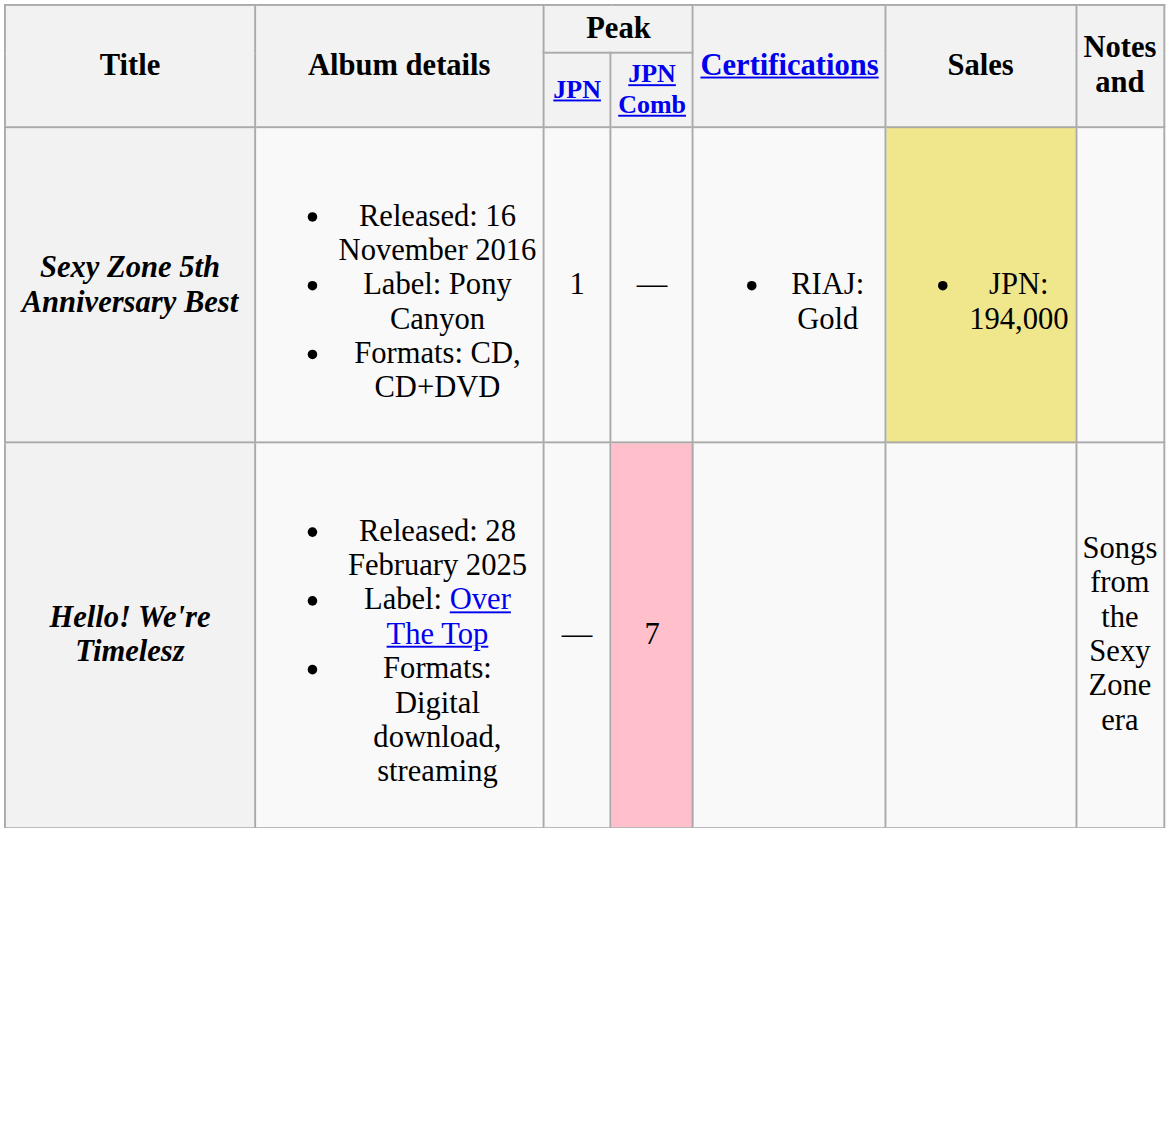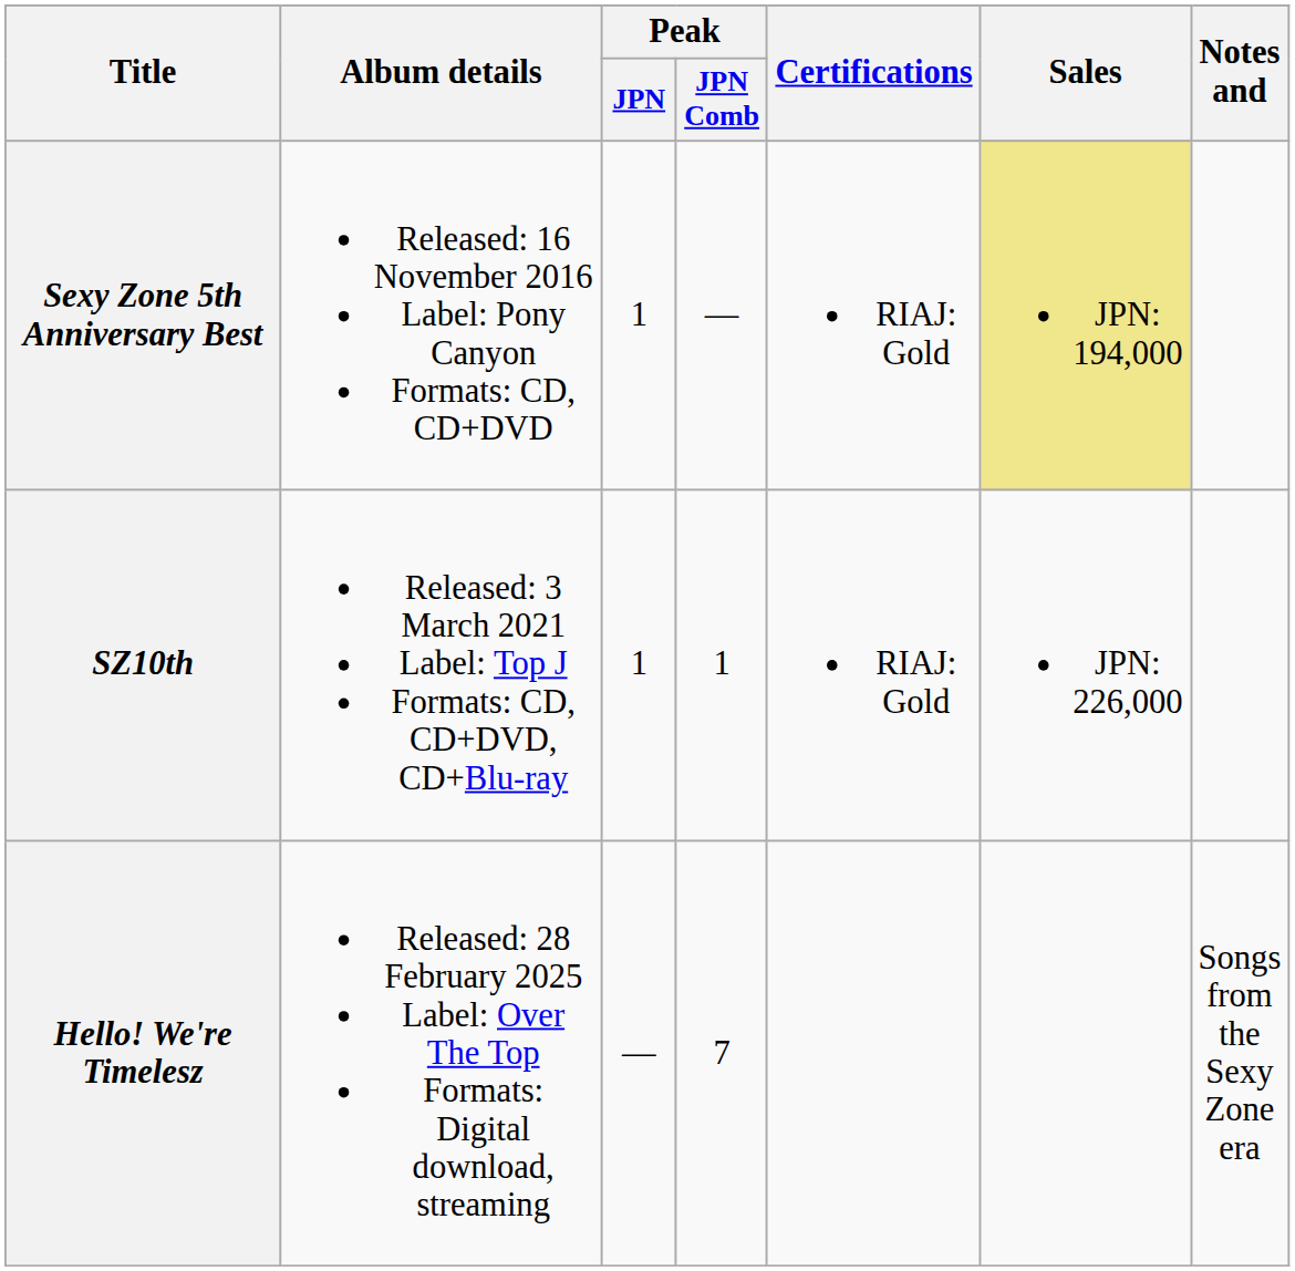 <table class="wikitable plainrowheaders" style="text-align:center;">
 <tr>
 <th scope="col" rowspan="2" style="width:16em;">Title</th>
 <th scope="col" rowspan="2" style="width:16em;">Album details</th>
 <th scope="col" colspan="2">Peak</th>
 <th scope="col" rowspan="2"><a href='#'>Certifications</a></th>
 <th scope="col" rowspan="2">Sales</th>
 <th scope="col" rowspan="2">Notes and </th>
 </tr>
 <tr>
 <th scope="col" style="width:3em;font-size:85%;"><a href='#'>JPN</a><br></th>
 <th scope="col" style="width:3em;font-size:85%;"><a href='#'>JPN<br>Comb</a><br></th>
 </tr>
 <tr>
 <th scope="row"><em>Sexy Zone 5th Anniversary Best</em></th>
 <td><br><ul><li>Released: 16 November 2016</li><li>Label: Pony Canyon</li><li>Formats: CD, CD+DVD</li></ul></td>
 <td>1</td>
 <td>—</td>
 <td><br><ul><li>RIAJ: Gold</li></ul></td>
 <td style="background: khaki;"><br><ul><li>JPN: 194,000</li></ul></td>
 <td></td>
 </tr>
 <tr>
+<th scope="row"><em>SZ10th</em></th>
+<td><br><ul><li>Released: 3 March 2021</li><li>Label: <a href='#'>Top J</a></li><li>Formats: CD, CD+DVD, CD+<a href='#'>Blu-ray</a></li></ul></td>
+<td>1</td>
+<td>1</td>
+<td><br><ul><li>RIAJ: Gold</li></ul></td>
+<td><br><ul><li>JPN: 226,000</li></ul></td>
+<td></td>
+</tr>
+<tr>
 <th scope="row"><em>Hello! We're Timelesz</em></th>
 <td><br><ul><li>Released: 28 February 2025</li><li>Label: <a href='#'>Over The Top</a></li><li>Formats: Digital download, streaming</li></ul></td>
 <td>—</td>
-<td style="background: pink;">7</td>
+<td>7</td>
 <td></td>
 <td></td>
 <td>Songs from the Sexy Zone era</td>
 </tr>
 </table>
